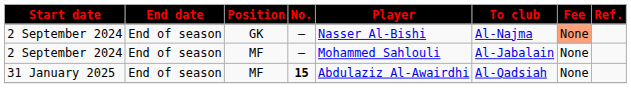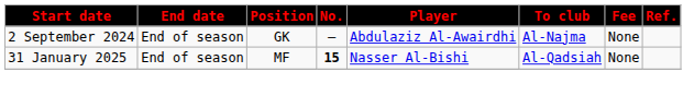 <table class="wikitable sortable">
 <tr>
 <th style="background:black; color:red;"><strong>Start date</strong></th>
 <th style="background:black; color:red;"><strong>End date</strong></th>
 <th style="background:black; color:red;"><strong>Position</strong></th>
 <th style="background:black; color:red;"><strong>No.</strong></th>
 <th style="background:black; color:red;"><strong>Player</strong></th>
 <th style="background:black; color:red;"><strong>To club</strong></th>
 <th style="background:black; color:red;"><strong>Fee</strong></th>
 <th style="background:black; color:red;"><strong>Ref.</strong></th>
 </tr>
 <tr>
 <td>2 September 2024</td>
 <td>End of season</td>
 <td style="text-align:center;">GK</td>
 <td style="text-align:center;">–</td>
-<td style="text-align:left;"> <a href='#'>Nasser Al-Bishi</a></td>
+<td style="text-align:left;"> <a href='#'>Abdulaziz Al-Awairdhi</a></td>
 <td style="text-align:left;"> <a href='#'>Al-Najma</a></td>
-<td style="background: lightsalmon;">None</td>
-<td></td>
-</tr>
-<tr>
-<td>2 September 2024</td>
-<td>End of season</td>
-<td style="text-align:center;">MF</td>
-<td style="text-align:center;">–</td>
-<td style="text-align:left;"> <a href='#'>Mohammed Sahlouli</a></td>
-<td style="text-align:left;"> <a href='#'>Al-Jabalain</a></td>
 <td>None</td>
 <td></td>
 </tr>
 <tr>
 <td>31 January 2025</td>
 <td>End of season</td>
 <td style="text-align:center;">MF</td>
 <td style="text-align:center;"><strong>15</strong></td>
-<td style="text-align:left;"> <a href='#'>Abdulaziz Al-Awairdhi</a></td>
+<td style="text-align:left;"> <a href='#'>Nasser Al-Bishi</a></td>
 <td style="text-align:left;"> <a href='#'>Al-Qadsiah</a></td>
 <td>None</td>
 <td></td>
 </tr>
 <tr>
 </tr>
 </table>
